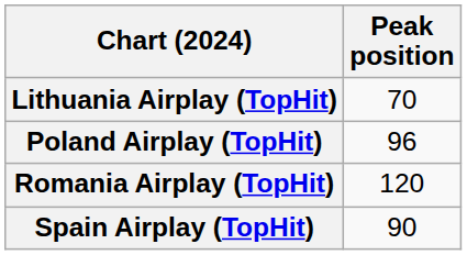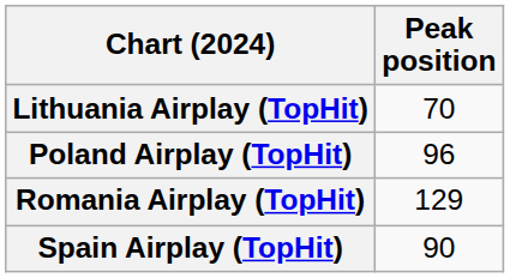 <table class="wikitable sortable plainrowheaders" style="text-align:center">
 <tr>
 <th scope="col">Chart (2024)</th>
 <th scope="col">Peak<br> position</th>
 </tr>
 <tr>
 <th scope="row">Lithuania Airplay (<a href='#'>TopHit</a>)</th>
 <td>70</td>
 </tr>
 <tr>
 <th scope="row">Poland Airplay (<a href='#'>TopHit</a>)</th>
 <td>96</td>
 </tr>
 <tr>
 <th scope="row">Romania Airplay (<a href='#'>TopHit</a>)</th>
-<td>120</td>
+<td>129</td>
 </tr>
 <tr>
 <th scope="row">Spain Airplay (<a href='#'>TopHit</a>)</th>
 <td>90</td>
 </tr>
 </table>
